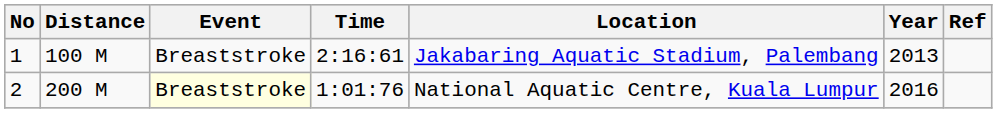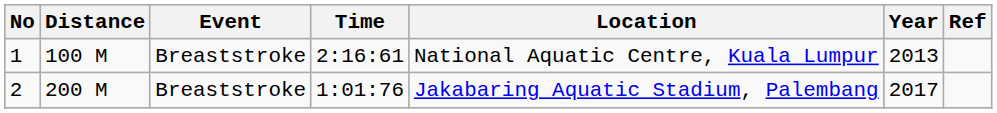 <table class="wikitable sortable">
 <tr>
 <th>No</th>
 <th>Distance</th>
 <th>Event</th>
 <th>Time</th>
 <th>Location</th>
 <th>Year</th>
 <th>Ref</th>
 </tr>
 <tr>
 <td>1</td>
 <td>100 M</td>
 <td>Breaststroke</td>
 <td>2:16:61</td>
-<td><a href='#'>Jakabaring Aquatic Stadium</a>, <a href='#'>Palembang</a></td>
+<td>National Aquatic Centre, <a href='#'>Kuala Lumpur</a></td>
 <td>2013</td>
 <td></td>
 </tr>
 <tr>
 <td>2</td>
 <td>200 M</td>
-<td style="background: lightyellow;">Breaststroke</td>
+<td>Breaststroke</td>
 <td>1:01:76</td>
-<td>National Aquatic Centre, <a href='#'>Kuala Lumpur</a></td>
-<td>2016</td>
+<td><a href='#'>Jakabaring Aquatic Stadium</a>, <a href='#'>Palembang</a></td>
+<td>2017</td>
 <td></td>
 </tr>
 </table>
